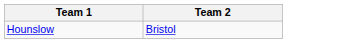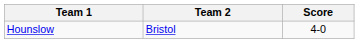 <table class="wikitable" style="font-size: 100%">
 <tr>
 <th width=200>Team 1</th>
 <th width=200>Team 2</th>
+<th width=100>Score</th>
 </tr>
 <tr>
 <td><a href='#'>Hounslow</a></td>
 <td><a href='#'>Bristol</a></td>
+<td align=center>4-0</td>
 </tr>
 </table>
